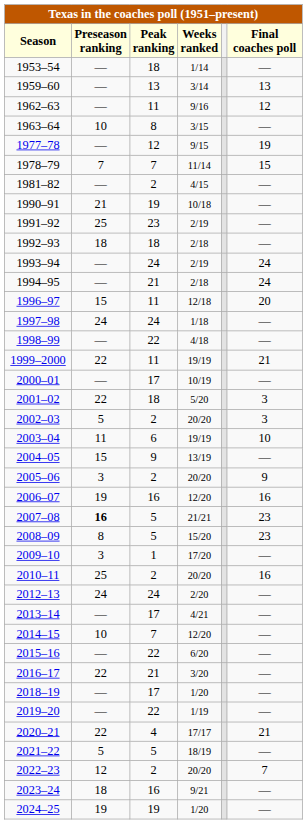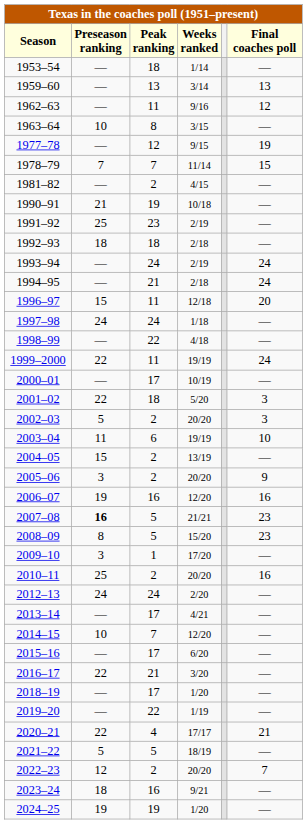 <table class="wikitable" style="text-align:center">
 <tr>
 <td colspan="6" style= "background: #BF5700; color:white"><strong>Texas in the coaches poll (1951–present)</strong></td>
 </tr>
 <tr>
 <th style="width:80px; background: #ffffdd;">Season</th>
 <th style="width:60px; background: #ffffdd;">Preseason<br>ranking</th>
 <th style="width:50px; background: #ffffdd;">Peak<br>ranking</th>
 <th style="width:50px; background: #ffffdd;">Weeks<br>ranked</th>
 <th></th>
 <th style="width:90px; background: #ffffdd;">Final<br>coaches poll</th>
 </tr>
 <tr>
 <td>1953–54</td>
 <td>—</td>
 <td>18</td>
 <td><small>1/14</small></td>
 <td style="background: #e3e3e3;"></td>
 <td>—</td>
 </tr>
 <tr>
 <td>1959–60</td>
 <td>—</td>
 <td>13</td>
 <td><small>3/14</small></td>
 <td style="background: #e3e3e3;"></td>
 <td>13</td>
 </tr>
 <tr>
 <td>1962–63</td>
 <td>—</td>
 <td>11</td>
 <td><small>9/16</small></td>
 <td style="background: #e3e3e3;"></td>
 <td>12</td>
 </tr>
 <tr>
 <td>1963–64</td>
 <td>10</td>
 <td>8</td>
 <td><small>3/15</small></td>
 <td style="background: #e3e3e3;"></td>
 <td>—</td>
 </tr>
 <tr>
 <td><a href='#'>1977–78</a></td>
 <td>—</td>
 <td>12</td>
 <td><small>9/15</small></td>
 <td style="background: #e3e3e3;"></td>
 <td>19</td>
 </tr>
 <tr>
 <td>1978–79</td>
 <td>7</td>
 <td>7</td>
 <td><small>11/14</small></td>
 <td style="background: #e3e3e3;"></td>
 <td>15</td>
 </tr>
 <tr>
 <td>1981–82</td>
 <td>—</td>
 <td>2</td>
 <td><small>4/15</small></td>
 <td style="background: #e3e3e3;"></td>
 <td>—</td>
 </tr>
 <tr>
 <td>1990–91</td>
 <td>21</td>
 <td>19</td>
 <td><small>10/18</small></td>
 <td style="background: #e3e3e3;"></td>
 <td>—</td>
 </tr>
 <tr>
 <td>1991–92</td>
 <td>25</td>
 <td>23</td>
 <td><small>2/19</small></td>
 <td style="background: #e3e3e3;"></td>
 <td>—</td>
 </tr>
 <tr>
 <td>1992–93</td>
 <td>18</td>
 <td>18</td>
 <td><small>2/18</small></td>
 <td style="background: #e3e3e3;"></td>
 <td>—</td>
 </tr>
 <tr>
 <td>1993–94</td>
 <td>—</td>
 <td>24</td>
 <td><small>2/19</small></td>
 <td style="background: #e3e3e3;"></td>
 <td>24</td>
 </tr>
 <tr>
 <td>1994–95</td>
 <td>—</td>
 <td>21</td>
 <td><small>2/18</small></td>
 <td style="background: #e3e3e3;"></td>
 <td>24</td>
 </tr>
 <tr>
 <td><a href='#'>1996–97</a></td>
 <td>15</td>
 <td>11</td>
 <td><small>12/18</small></td>
 <td style="background: #e3e3e3;"></td>
 <td>20</td>
 </tr>
 <tr>
 <td><a href='#'>1997–98</a></td>
 <td>24</td>
 <td>24</td>
 <td><small>1/18</small></td>
 <td style="background: #e3e3e3;"></td>
 <td>—</td>
 </tr>
 <tr>
 <td><a href='#'>1998–99</a></td>
 <td>—</td>
 <td>22</td>
 <td><small>4/18</small></td>
 <td style="background: #e3e3e3;"></td>
 <td>—</td>
 </tr>
 <tr>
 <td><a href='#'>1999–2000</a></td>
 <td>22</td>
 <td>11</td>
 <td><small>19/19</small></td>
 <td style="background: #e3e3e3;"></td>
-<td>21</td>
+<td>24</td>
 </tr>
 <tr>
 <td><a href='#'>2000–01</a></td>
 <td>—</td>
 <td>17</td>
 <td><small>10/19</small></td>
 <td style="background: #e3e3e3;"></td>
 <td>—</td>
 </tr>
 <tr>
 <td><a href='#'>2001–02</a></td>
 <td>22</td>
 <td>18</td>
 <td><small>5/20</small></td>
 <td style="background: #e3e3e3;"></td>
 <td>3</td>
 </tr>
 <tr>
 <td><a href='#'>2002–03</a></td>
 <td>5</td>
 <td>2</td>
 <td><small>20/20</small></td>
 <td style="background: #e3e3e3;"></td>
 <td>3</td>
 </tr>
 <tr>
 <td><a href='#'>2003–04</a></td>
 <td>11</td>
 <td>6</td>
 <td><small>19/19</small></td>
 <td style="background: #e3e3e3;"></td>
 <td>10</td>
 </tr>
 <tr>
 <td><a href='#'>2004–05</a></td>
 <td>15</td>
-<td>9</td>
+<td>2</td>
 <td><small>13/19</small></td>
 <td style="background: #e3e3e3;"></td>
 <td>—</td>
 </tr>
 <tr>
 <td><a href='#'>2005–06</a></td>
 <td>3</td>
 <td>2</td>
 <td><small>20/20</small></td>
 <td style="background: #e3e3e3;"></td>
 <td>9</td>
 </tr>
 <tr>
 <td><a href='#'>2006–07</a></td>
 <td>19</td>
 <td>16</td>
 <td><small>12/20</small></td>
 <td style="background: #e3e3e3;"></td>
 <td>16</td>
 </tr>
 <tr>
 <td><a href='#'>2007–08</a></td>
 <td><strong>16</strong></td>
 <td>5</td>
 <td><small>21/21</small></td>
 <td style="background: #e3e3e3;"></td>
 <td>23</td>
 </tr>
 <tr>
 <td><a href='#'>2008–09</a></td>
 <td>8</td>
 <td>5</td>
 <td><small>15/20</small></td>
 <td style="background: #e3e3e3;"></td>
 <td>23</td>
 </tr>
 <tr>
 <td><a href='#'>2009–10</a></td>
 <td>3</td>
 <td>1</td>
 <td><small>17/20</small></td>
 <td style="background: #e3e3e3;"></td>
 <td>—</td>
 </tr>
 <tr>
 <td><a href='#'>2010–11</a></td>
 <td>25</td>
 <td>2</td>
 <td><small>20/20</small></td>
 <td style="background: #e3e3e3;"></td>
 <td>16</td>
 </tr>
 <tr>
 <td><a href='#'>2012–13</a></td>
 <td>24</td>
 <td>24</td>
 <td><small>2/20</small></td>
 <td style="background: #e3e3e3;"></td>
 <td>—</td>
 </tr>
 <tr>
 <td><a href='#'>2013–14</a></td>
 <td>—</td>
 <td>17</td>
 <td><small>4/21</small></td>
 <td style="background: #e3e3e3;"></td>
 <td>—</td>
 </tr>
 <tr>
 <td><a href='#'>2014–15</a></td>
 <td>10</td>
 <td>7</td>
 <td><small>12/20</small></td>
 <td style="background: #e3e3e3;"></td>
 <td>—</td>
 </tr>
 <tr>
 <td><a href='#'>2015–16</a></td>
 <td>—</td>
-<td>22</td>
+<td>17</td>
 <td><small>6/20</small></td>
 <td style="background: #e3e3e3;"></td>
 <td>—</td>
 </tr>
 <tr>
 <td><a href='#'>2016–17</a></td>
 <td>22</td>
 <td>21</td>
 <td><small>3/20</small></td>
 <td style="background: #e3e3e3;"></td>
 <td>—</td>
 </tr>
 <tr>
 <td><a href='#'>2018–19</a></td>
 <td>—</td>
 <td>17</td>
 <td><small>1/20</small></td>
 <td style="background: #e3e3e3;"></td>
 <td>—</td>
 </tr>
 <tr>
 <td><a href='#'>2019–20</a></td>
 <td>—</td>
 <td>22</td>
 <td><small>1/19</small></td>
 <td style="background: #e3e3e3;"></td>
 <td>—</td>
 </tr>
 <tr>
 <td><a href='#'>2020–21</a></td>
 <td>22</td>
 <td>4</td>
 <td><small>17/17</small></td>
 <td style="background: #e3e3e3;"></td>
 <td>21</td>
 </tr>
 <tr>
 <td><a href='#'>2021–22</a></td>
 <td>5</td>
 <td>5</td>
 <td><small>18/19</small></td>
 <td style="background: #e3e3e3;"></td>
 <td>—</td>
 </tr>
 <tr>
 <td><a href='#'>2022–23</a></td>
 <td>12</td>
 <td>2</td>
 <td><small>20/20</small></td>
 <td style="background: #e3e3e3;"></td>
 <td>7</td>
 </tr>
 <tr>
 <td><a href='#'>2023–24</a></td>
 <td>18</td>
 <td>16</td>
 <td><small>9/21</small></td>
 <td style="background: #e3e3e3;"></td>
 <td>—</td>
 </tr>
 <tr>
 <td><a href='#'>2024–25</a></td>
 <td>19</td>
 <td>19</td>
 <td><small>1/20</small></td>
 <td style="background: #e3e3e3;"></td>
 <td>—</td>
 </tr>
 </table>
